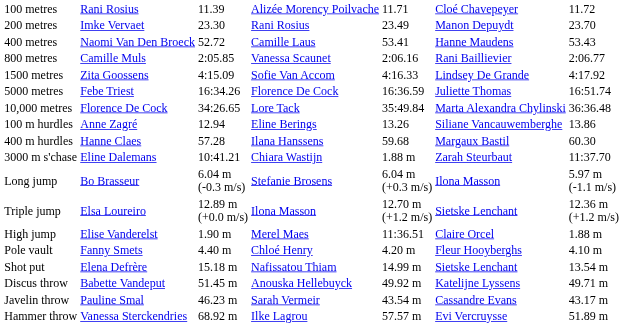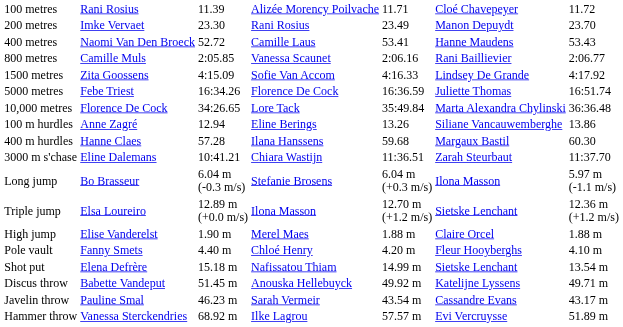 <table>
 <tr>
 <td>100 metres</td>
 <td><a href='#'>Rani Rosius</a></td>
 <td>11.39</td>
 <td><a href='#'>Alizée Morency Poilvache</a></td>
 <td>11.71</td>
 <td><a href='#'>Cloé Chavepeyer</a></td>
 <td>11.72</td>
 </tr>
 <tr>
 <td>200 metres</td>
 <td><a href='#'>Imke Vervaet</a></td>
 <td>23.30</td>
 <td><a href='#'>Rani Rosius</a></td>
 <td>23.49</td>
 <td><a href='#'>Manon Depuydt</a></td>
 <td>23.70</td>
 </tr>
 <tr>
 <td>400 metres</td>
 <td><a href='#'>Naomi Van Den Broeck</a></td>
 <td>52.72</td>
 <td><a href='#'>Camille Laus</a></td>
 <td>53.41</td>
 <td><a href='#'>Hanne Maudens</a></td>
 <td>53.43</td>
 </tr>
 <tr>
 <td>800 metres</td>
 <td><a href='#'>Camille Muls</a></td>
 <td>2:05.85</td>
 <td><a href='#'>Vanessa Scaunet</a></td>
 <td>2:06.16</td>
 <td><a href='#'>Rani Baillievier</a></td>
 <td>2:06.77</td>
 </tr>
 <tr>
 <td>1500 metres</td>
 <td><a href='#'>Zita Goossens</a></td>
 <td>4:15.09</td>
 <td><a href='#'>Sofie Van Accom</a></td>
 <td>4:16.33</td>
 <td><a href='#'>Lindsey De Grande</a></td>
 <td>4:17.92</td>
 </tr>
 <tr>
 <td>5000 metres</td>
 <td><a href='#'>Febe Triest</a></td>
 <td>16:34.26</td>
 <td><a href='#'>Florence De Cock</a></td>
 <td>16:36.59</td>
 <td><a href='#'>Juliette Thomas</a></td>
 <td>16:51.74</td>
 </tr>
 <tr>
 <td>10,000 metres</td>
 <td><a href='#'>Florence De Cock</a></td>
 <td>34:26.65</td>
 <td><a href='#'>Lore Tack</a></td>
 <td>35:49.84</td>
 <td><a href='#'>Marta Alexandra Chylinski</a></td>
 <td>36:36.48</td>
 </tr>
 <tr>
 <td>100 m hurdles</td>
 <td><a href='#'>Anne Zagré</a></td>
 <td>12.94</td>
 <td><a href='#'>Eline Berings</a></td>
 <td>13.26</td>
 <td><a href='#'>Siliane Vancauwemberghe</a></td>
 <td>13.86</td>
 </tr>
 <tr>
 <td>400 m hurdles</td>
 <td><a href='#'>Hanne Claes</a></td>
 <td>57.28</td>
 <td><a href='#'>Ilana Hanssens</a></td>
 <td>59.68</td>
 <td><a href='#'>Margaux Bastil</a></td>
 <td>60.30</td>
 </tr>
 <tr>
 <td>3000 m s'chase</td>
 <td><a href='#'>Eline Dalemans</a></td>
 <td>10:41.21</td>
 <td><a href='#'>Chiara Wastijn</a></td>
-<td>1.88 m</td>
+<td>11:36.51</td>
 <td><a href='#'>Zarah Steurbaut</a></td>
 <td>11:37.70</td>
 </tr>
 <tr>
 <td>Long jump</td>
 <td><a href='#'>Bo Brasseur</a></td>
 <td>6.04 m<br>(-0.3 m/s)</td>
 <td><a href='#'>Stefanie Brosens</a></td>
 <td>6.04 m<br>(+0.3 m/s)</td>
 <td><a href='#'>Ilona Masson</a></td>
 <td>5.97 m<br>(-1.1 m/s)</td>
 </tr>
 <tr>
 <td>Triple jump</td>
 <td><a href='#'>Elsa Loureiro</a></td>
 <td>12.89 m<br>(+0.0 m/s)</td>
 <td><a href='#'>Ilona Masson</a></td>
 <td>12.70 m<br>(+1.2 m/s)</td>
 <td><a href='#'>Sietske Lenchant</a></td>
 <td>12.36 m<br>(+1.2 m/s)</td>
 </tr>
 <tr>
 <td>High jump</td>
 <td><a href='#'>Elise Vanderelst</a></td>
 <td>1.90 m</td>
 <td><a href='#'>Merel Maes</a></td>
-<td>11:36.51</td>
+<td>1.88 m</td>
 <td><a href='#'>Claire Orcel</a></td>
 <td>1.88 m</td>
 </tr>
 <tr>
 <td>Pole vault</td>
 <td><a href='#'>Fanny Smets</a></td>
 <td>4.40 m</td>
 <td><a href='#'>Chloé Henry</a></td>
 <td>4.20 m</td>
 <td><a href='#'>Fleur Hooyberghs</a></td>
 <td>4.10 m</td>
 </tr>
 <tr>
 <td>Shot put</td>
 <td><a href='#'>Elena Defrère</a></td>
 <td>15.18 m</td>
 <td><a href='#'>Nafissatou Thiam</a></td>
 <td>14.99 m</td>
 <td><a href='#'>Sietske Lenchant</a></td>
 <td>13.54 m</td>
 </tr>
 <tr>
 <td>Discus throw</td>
 <td><a href='#'>Babette Vandeput</a></td>
 <td>51.45 m</td>
 <td><a href='#'>Anouska Hellebuyck</a></td>
 <td>49.92 m</td>
 <td><a href='#'>Katelijne Lyssens</a></td>
 <td>49.71 m</td>
 </tr>
 <tr>
 <td>Javelin throw</td>
 <td><a href='#'>Pauline Smal</a></td>
 <td>46.23 m</td>
 <td><a href='#'>Sarah Vermeir</a></td>
 <td>43.54 m</td>
 <td><a href='#'>Cassandre Evans</a></td>
 <td>43.17 m</td>
 </tr>
 <tr>
 <td>Hammer throw</td>
 <td><a href='#'>Vanessa Sterckendries</a></td>
 <td>68.92 m</td>
 <td><a href='#'>Ilke Lagrou</a></td>
 <td>57.57 m</td>
 <td><a href='#'>Evi Vercruysse</a></td>
 <td>51.89 m</td>
 </tr>
 </table>
